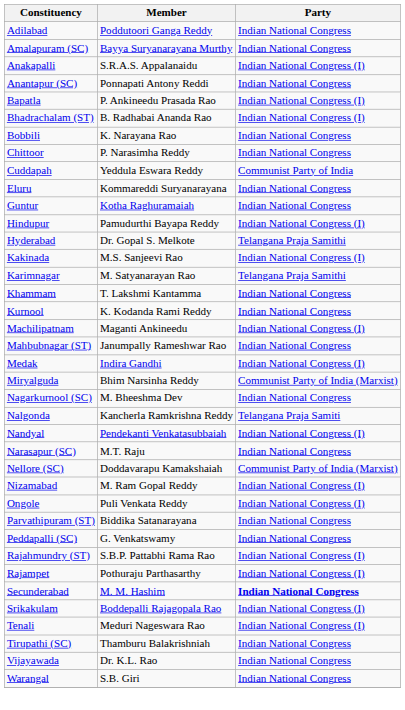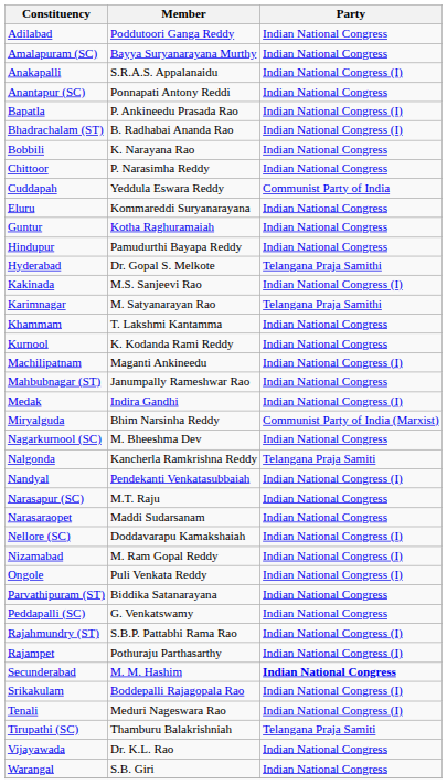 <table class="wikitable sortable">
 <tr>
 <th>Constituency</th>
 <th>Member</th>
 <th>Party</th>
 </tr>
 <tr>
 <td><a href='#'>Adilabad</a></td>
 <td><a href='#'>Poddutoori Ganga Reddy</a></td>
 <td><a href='#'>Indian National Congress</a></td>
 </tr>
 <tr>
 <td><a href='#'>Amalapuram (SC)</a></td>
 <td><a href='#'>Bayya Suryanarayana Murthy</a></td>
 <td><a href='#'>Indian National Congress</a></td>
 </tr>
 <tr>
 <td><a href='#'>Anakapalli</a></td>
 <td>S.R.A.S. Appalanaidu</td>
 <td><a href='#'>Indian National Congress (I)</a></td>
 </tr>
 <tr>
 <td><a href='#'>Anantapur (SC)</a></td>
 <td>Ponnapati Antony Reddi</td>
 <td><a href='#'>Indian National Congress</a></td>
 </tr>
 <tr>
 <td><a href='#'>Bapatla</a></td>
 <td>P. Ankineedu Prasada Rao</td>
 <td><a href='#'>Indian National Congress (I)</a></td>
 </tr>
 <tr>
 <td><a href='#'>Bhadrachalam (ST)</a></td>
 <td>B. Radhabai Ananda Rao</td>
 <td><a href='#'>Indian National Congress (I)</a></td>
 </tr>
 <tr>
 <td><a href='#'>Bobbili</a></td>
 <td>K. Narayana Rao</td>
 <td><a href='#'>Indian National Congress</a></td>
 </tr>
 <tr>
 <td><a href='#'>Chittoor</a></td>
 <td>P. Narasimha Reddy</td>
 <td><a href='#'>Indian National Congress</a></td>
 </tr>
 <tr>
 <td><a href='#'>Cuddapah</a></td>
 <td>Yeddula Eswara Reddy</td>
 <td><a href='#'>Communist Party of India</a></td>
 </tr>
 <tr>
 <td><a href='#'>Eluru</a></td>
 <td>Kommareddi Suryanarayana</td>
 <td><a href='#'>Indian National Congress</a></td>
 </tr>
 <tr>
 <td><a href='#'>Guntur</a></td>
 <td><a href='#'>Kotha Raghuramaiah</a></td>
 <td><a href='#'>Indian National Congress</a></td>
 </tr>
 <tr>
 <td><a href='#'>Hindupur</a></td>
 <td>Pamudurthi Bayapa Reddy</td>
-<td><a href='#'>Indian National Congress (I)</a></td>
+<td><a href='#'>Indian National Congress</a></td>
 </tr>
 <tr>
 <td><a href='#'>Hyderabad</a></td>
 <td>Dr. Gopal S. Melkote</td>
 <td><a href='#'>Telangana Praja Samithi</a></td>
 </tr>
 <tr>
 <td><a href='#'>Kakinada</a></td>
 <td>M.S. Sanjeevi Rao</td>
 <td><a href='#'>Indian National Congress (I)</a></td>
 </tr>
 <tr>
 <td><a href='#'>Karimnagar</a></td>
 <td>M. Satyanarayan Rao</td>
 <td><a href='#'>Telangana Praja Samithi</a></td>
 </tr>
 <tr>
 <td><a href='#'>Khammam</a></td>
 <td>T. Lakshmi Kantamma</td>
 <td><a href='#'>Indian National Congress</a></td>
 </tr>
 <tr>
 <td><a href='#'>Kurnool</a></td>
 <td>K. Kodanda Rami Reddy</td>
 <td><a href='#'>Indian National Congress</a></td>
 </tr>
 <tr>
 <td><a href='#'>Machilipatnam</a></td>
 <td>Maganti Ankineedu</td>
 <td><a href='#'>Indian National Congress (I)</a></td>
 </tr>
 <tr>
 <td><a href='#'>Mahbubnagar (ST)</a></td>
 <td>Janumpally Rameshwar Rao</td>
 <td><a href='#'>Indian National Congress</a></td>
 </tr>
 <tr>
 <td><a href='#'>Medak</a></td>
 <td><a href='#'>Indira Gandhi</a></td>
 <td><a href='#'>Indian National Congress (I)</a></td>
 </tr>
 <tr>
 <td><a href='#'>Miryalguda</a></td>
 <td>Bhim Narsinha Reddy</td>
 <td><a href='#'>Communist Party of India (Marxist)</a></td>
 </tr>
 <tr>
 <td><a href='#'>Nagarkurnool (SC)</a></td>
 <td>M. Bheeshma Dev</td>
 <td><a href='#'>Indian National Congress</a></td>
 </tr>
 <tr>
 <td><a href='#'>Nalgonda</a></td>
 <td>Kancherla Ramkrishna Reddy</td>
 <td><a href='#'>Telangana Praja Samiti</a></td>
 </tr>
 <tr>
 <td><a href='#'>Nandyal</a></td>
 <td><a href='#'>Pendekanti Venkatasubbaiah</a></td>
 <td><a href='#'>Indian National Congress (I)</a></td>
 </tr>
 <tr>
 <td><a href='#'>Narasapur (SC)</a></td>
 <td>M.T. Raju</td>
 <td><a href='#'>Indian National Congress</a></td>
 </tr>
 <tr>
+<td><a href='#'>Narasaraopet</a></td>
+<td>Maddi Sudarsanam</td>
+<td><a href='#'>Indian National Congress</a></td>
+</tr>
+<tr>
 <td><a href='#'>Nellore (SC)</a></td>
 <td>Doddavarapu Kamakshaiah</td>
-<td><a href='#'>Communist Party of India (Marxist)</a></td>
+<td><a href='#'>Indian National Congress (I)</a></td>
 </tr>
 <tr>
 <td><a href='#'>Nizamabad</a></td>
 <td>M. Ram Gopal Reddy</td>
 <td><a href='#'>Indian National Congress (I)</a></td>
 </tr>
 <tr>
 <td><a href='#'>Ongole</a></td>
 <td>Puli Venkata Reddy</td>
 <td><a href='#'>Indian National Congress (I)</a></td>
 </tr>
 <tr>
 <td><a href='#'>Parvathipuram (ST)</a></td>
 <td>Biddika Satanarayana</td>
 <td><a href='#'>Indian National Congress</a></td>
 </tr>
 <tr>
 <td><a href='#'>Peddapalli (SC)</a></td>
 <td>G. Venkatswamy</td>
 <td><a href='#'>Indian National Congress</a></td>
 </tr>
 <tr>
 <td><a href='#'>Rajahmundry (ST)</a></td>
 <td>S.B.P. Pattabhi Rama Rao</td>
 <td><a href='#'>Indian National Congress (I)</a></td>
 </tr>
 <tr>
 <td><a href='#'>Rajampet</a></td>
 <td>Pothuraju Parthasarthy</td>
 <td><a href='#'>Indian National Congress (I)</a></td>
 </tr>
 <tr>
 <td><a href='#'>Secunderabad</a></td>
 <td><a href='#'>M. M. Hashim</a></td>
 <td><strong><a href='#'>Indian National Congress</a></strong></td>
 </tr>
 <tr>
 <td><a href='#'>Srikakulam</a></td>
 <td><a href='#'>Boddepalli Rajagopala Rao</a></td>
 <td><a href='#'>Indian National Congress (I)</a></td>
 </tr>
 <tr>
 <td><a href='#'>Tenali</a></td>
 <td>Meduri Nageswara Rao</td>
 <td><a href='#'>Indian National Congress (I)</a></td>
 </tr>
 <tr>
 <td><a href='#'>Tirupathi (SC)</a></td>
 <td>Thamburu Balakrishniah</td>
-<td><a href='#'>Indian National Congress</a></td>
+<td><a href='#'>Telangana Praja Samiti</a></td>
 </tr>
 <tr>
 <td><a href='#'>Vijayawada</a></td>
 <td>Dr. K.L. Rao</td>
 <td><a href='#'>Indian National Congress</a></td>
 </tr>
 <tr>
 <td><a href='#'>Warangal</a></td>
 <td>S.B. Giri</td>
 <td><a href='#'>Indian National Congress</a></td>
 </tr>
 <tr>
 </tr>
 </table>
